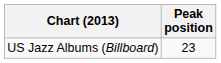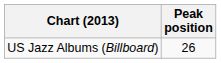 <table class=wikitable>
 <tr>
 <th>Chart (2013)</th>
 <th>Peak<br>position</th>
 </tr>
 <tr>
 <td>US Jazz Albums (<em>Billboard</em>)</td>
-<td align="center">23</td>
+<td align="center">26</td>
 </tr>
 </table>
